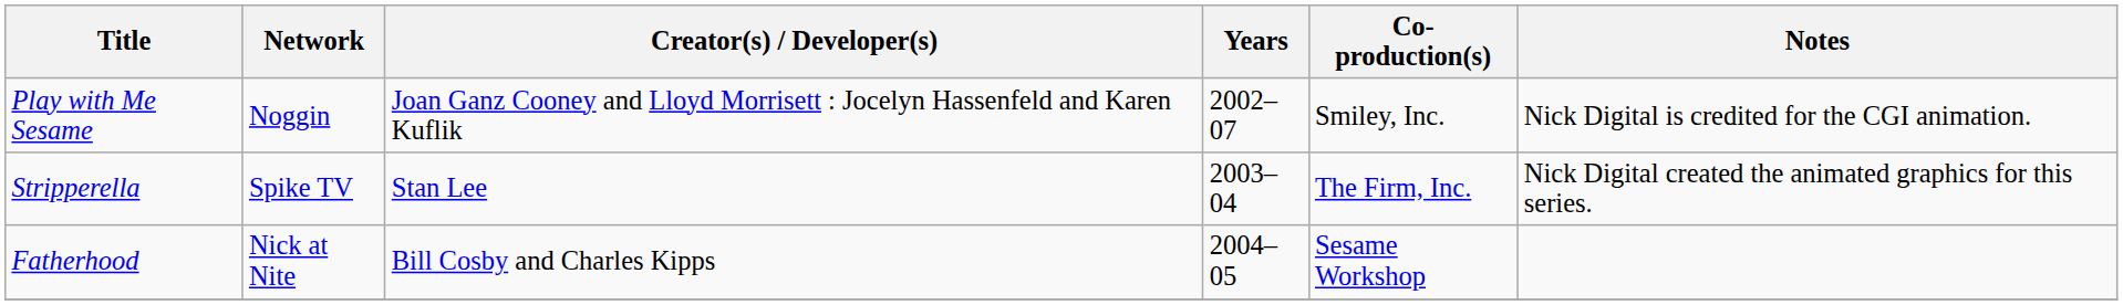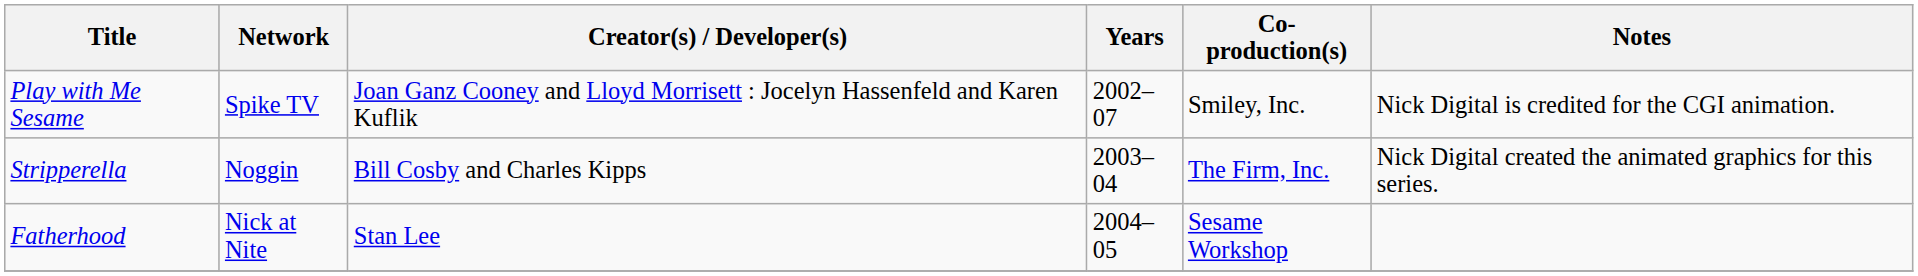 <table class="wikitable sortable">
 <tr>
 <th>Title</th>
 <th>Network</th>
 <th>Creator(s) / Developer(s)</th>
 <th>Years</th>
 <th>Co-production(s)</th>
 <th>Notes</th>
 </tr>
 <tr>
 <td><em><a href='#'>Play with Me Sesame</a></em></td>
-<td><a href='#'>Noggin</a></td>
+<td><a href='#'>Spike TV</a></td>
 <td><a href='#'>Joan Ganz Cooney</a> and <a href='#'>Lloyd Morrisett</a> : Jocelyn Hassenfeld and Karen Kuflik</td>
 <td>2002–07</td>
 <td>Smiley, Inc.</td>
 <td>Nick Digital is credited for the CGI animation.</td>
 </tr>
 <tr>
 <td><em><a href='#'>Stripperella</a></em></td>
-<td><a href='#'>Spike TV</a></td>
-<td><a href='#'>Stan Lee</a></td>
+<td><a href='#'>Noggin</a></td>
+<td><a href='#'>Bill Cosby</a> and Charles Kipps</td>
 <td>2003–04</td>
 <td><a href='#'>The Firm, Inc.</a></td>
 <td>Nick Digital created the animated graphics for this series.</td>
 </tr>
 <tr>
 <td><em><a href='#'>Fatherhood</a></em></td>
 <td><a href='#'>Nick at Nite</a></td>
-<td><a href='#'>Bill Cosby</a> and Charles Kipps</td>
+<td><a href='#'>Stan Lee</a></td>
 <td>2004–05</td>
 <td><a href='#'>Sesame Workshop</a></td>
 <td></td>
 </tr>
 <tr>
 </tr>
 </table>
